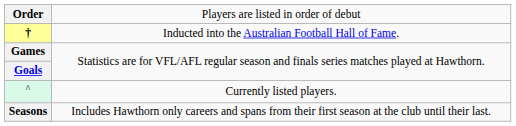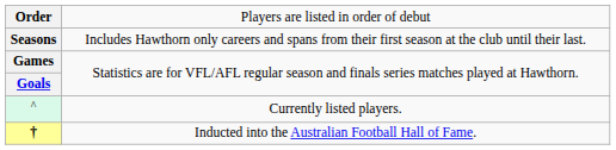 <table class="wikitable plainrowheaders"  style="font-size:90%; text-align:center; width:40%;">
 <tr>
 <th scope="row" style="text-align:center;">Order</th>
 <td>Players are listed in order of debut</td>
 </tr>
 <tr>
-<th scope="row" style="text-align:center; background:#FFFF99">†</th>
-<td>Inducted into the <a href='#'>Australian Football Hall of Fame</a>.</td>
+<th scope="row" style="text-align:center;">Seasons</th>
+<td>Includes Hawthorn only careers and spans from their first season at the club until their last.</td>
 </tr>
 <tr>
 <th scope="row" style="text-align:center;">Games</th>
 <td rowspan="2">Statistics are for VFL/AFL regular season and finals series matches played at Hawthorn.</td>
 </tr>
 <tr>
 <th scope="row" style="text-align:center;"><a href='#'>Goals</a></th>
 </tr>
 <tr>
 <td scope="row" style="text-align:center; background:#D9F9E9;"><sup>^</sup></td>
 <td>Currently listed players.</td>
 </tr>
 <tr>
-<th scope="row" style="text-align:center;">Seasons</th>
-<td>Includes Hawthorn only careers and spans from their first season at the club until their last.</td>
+<th scope="row" style="text-align:center; background:#FFFF99">†</th>
+<td>Inducted into the <a href='#'>Australian Football Hall of Fame</a>.</td>
 </tr>
 </table>
